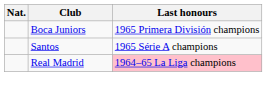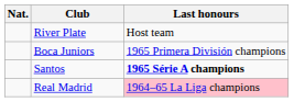 <table class=wikitable>
 <tr>
 <th>Nat.</th>
 <th width=120px>Club</th>
 <th>Last honours</th>
+</tr>
+<tr>
+<td></td>
+<td><a href='#'>River Plate</a></td>
+<td>Host team</td>
 </tr>
 <tr>
 <td></td>
 <td><a href='#'>Boca Juniors</a></td>
 <td><a href='#'>1965 Primera División</a> champions</td>
 </tr>
 <tr>
 <td></td>
 <td><a href='#'>Santos</a></td>
-<td><a href='#'>1965 Série A</a> champions</td>
+<td><strong><a href='#'>1965 Série A</a> champions</strong></td>
 </tr>
 <tr>
 <td></td>
 <td><a href='#'>Real Madrid</a></td>
 <td style="background: pink;"><a href='#'>1964–65 La Liga</a> champions</td>
 </tr>
 </table>
